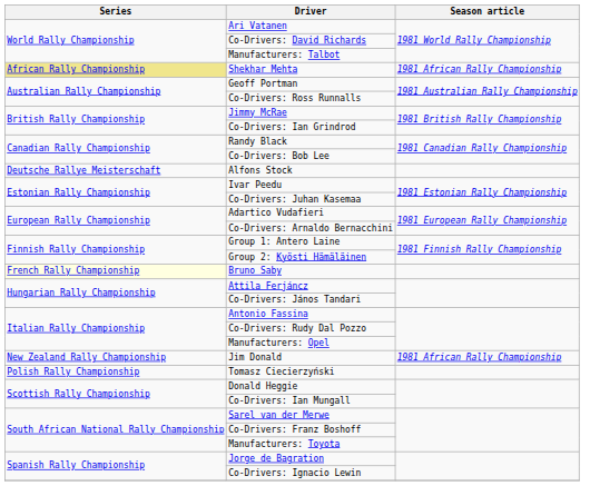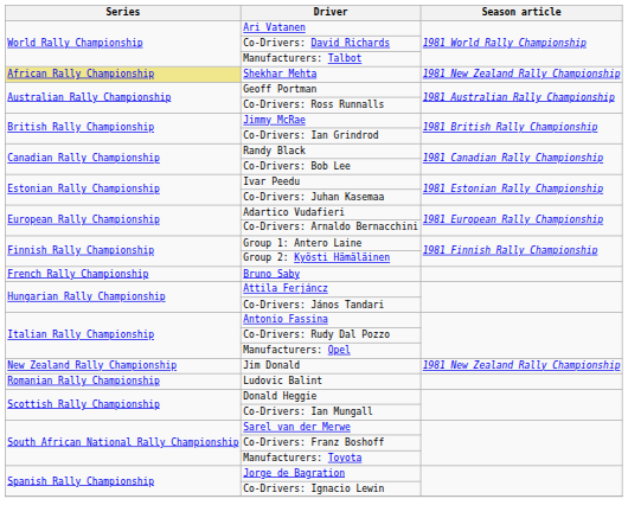 <table class="wikitable" style="font-size: 87%;">
 <tr>
 <th>Series</th>
 <th>Driver</th>
 <th>Season article</th>
 </tr>
 <tr>
 <td rowspan=3><a href='#'>World Rally Championship</a></td>
 <td> <a href='#'>Ari Vatanen</a></td>
 <td rowspan=3><em><a href='#'>1981 World Rally Championship</a></em></td>
 </tr>
 <tr>
 <td>Co-Drivers:  <a href='#'>David Richards</a></td>
 </tr>
 <tr>
 <td>Manufacturers:  <a href='#'>Talbot</a></td>
 </tr>
 <tr>
 <td style="background: khaki;"><a href='#'>African Rally Championship</a></td>
 <td> <a href='#'>Shekhar Mehta</a></td>
-<td><em><a href='#'>1981 African Rally Championship</a></em></td>
+<td><em><a href='#'>1981 New Zealand Rally Championship</a></em></td>
 </tr>
 <tr>
 <td rowspan=2><a href='#'>Australian Rally Championship</a></td>
 <td> Geoff Portman</td>
 <td rowspan=2><em><a href='#'>1981 Australian Rally Championship</a></em></td>
 </tr>
 <tr>
 <td>Co-Drivers:  Ross Runnalls</td>
 </tr>
 <tr>
 <td rowspan=2><a href='#'>British Rally Championship</a></td>
 <td> <a href='#'>Jimmy McRae</a></td>
 <td rowspan=2><em><a href='#'>1981 British Rally Championship</a></em></td>
 </tr>
 <tr>
 <td>Co-Drivers:  Ian Grindrod</td>
 </tr>
 <tr>
 <td rowspan=2><a href='#'>Canadian Rally Championship</a></td>
 <td> Randy Black</td>
 <td rowspan=2><em><a href='#'>1981 Canadian Rally Championship</a></em></td>
 </tr>
 <tr>
 <td>Co-Drivers:  Bob Lee</td>
 </tr>
 <tr>
-<td><a href='#'>Deutsche Rallye Meisterschaft</a></td>
-<td> Alfons Stock</td>
-<td></td>
-</tr>
-<tr>
 <td rowspan=2><a href='#'>Estonian Rally Championship</a></td>
 <td> Ivar Peedu</td>
 <td rowspan=2><em><a href='#'>1981 Estonian Rally Championship</a></em></td>
 </tr>
 <tr>
 <td>Co-Drivers:  Juhan Kasemaa</td>
 </tr>
 <tr>
 <td rowspan=2><a href='#'>European Rally Championship</a></td>
 <td> Adartico Vudafieri</td>
 <td rowspan=2><em><a href='#'>1981 European Rally Championship</a></em></td>
 </tr>
 <tr>
 <td>Co-Drivers:  Arnaldo Bernacchini</td>
 </tr>
 <tr>
 <td rowspan=2><a href='#'>Finnish Rally Championship</a></td>
 <td>Group 1:  Antero Laine</td>
 <td rowspan=2><em><a href='#'>1981 Finnish Rally Championship</a></em></td>
 </tr>
 <tr>
 <td>Group 2:  <a href='#'>Kyösti Hämäläinen</a></td>
 </tr>
 <tr>
-<td style="background: lightyellow;"><a href='#'>French Rally Championship</a></td>
+<td><a href='#'>French Rally Championship</a></td>
 <td> <a href='#'>Bruno Saby</a></td>
 <td></td>
 </tr>
 <tr>
 <td rowspan=2><a href='#'>Hungarian Rally Championship</a></td>
 <td> <a href='#'>Attila Ferjáncz</a></td>
 <td rowspan=2></td>
 </tr>
 <tr>
 <td>Co-Drivers:  János Tandari</td>
 </tr>
 <tr>
 <td rowspan=3><a href='#'>Italian Rally Championship</a></td>
 <td> <a href='#'>Antonio Fassina</a></td>
 <td rowspan=3></td>
 </tr>
 <tr>
 <td>Co-Drivers:  Rudy Dal Pozzo</td>
 </tr>
 <tr>
 <td>Manufacturers:  <a href='#'>Opel</a></td>
 </tr>
 <tr>
 <td><a href='#'>New Zealand Rally Championship</a></td>
 <td> Jim Donald</td>
-<td><em><a href='#'>1981 African Rally Championship</a></em></td>
+<td><em><a href='#'>1981 New Zealand Rally Championship</a></em></td>
 </tr>
 <tr>
-<td><a href='#'>Polish Rally Championship</a></td>
-<td> Tomasz Ciecierzyński</td>
+<td><a href='#'>Romanian Rally Championship</a></td>
+<td> Ludovic Balint</td>
 <td></td>
 </tr>
 <tr>
 <td rowspan=2><a href='#'>Scottish Rally Championship</a></td>
 <td> Donald Heggie</td>
 <td rowspan=2></td>
 </tr>
 <tr>
 <td>Co-Drivers:  Ian Mungall</td>
 </tr>
 <tr>
 <td rowspan=3><a href='#'>South African National Rally Championship</a></td>
 <td> <a href='#'>Sarel van der Merwe</a></td>
 <td rowspan=3></td>
 </tr>
 <tr>
 <td>Co-Drivers:  Franz Boshoff</td>
 </tr>
 <tr>
 <td>Manufacturers:  <a href='#'>Toyota</a></td>
 </tr>
 <tr>
 <td rowspan=2><a href='#'>Spanish Rally Championship</a></td>
 <td> <a href='#'>Jorge de Bagration</a></td>
 <td rowspan=2></td>
 </tr>
 <tr>
 <td>Co-Drivers:  Ignacio Lewin</td>
 </tr>
 <tr>
 </tr>
 </table>
